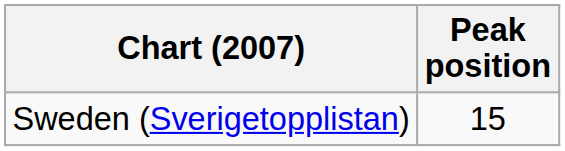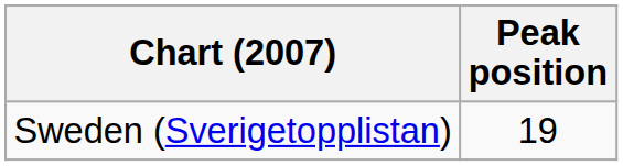 <table class="wikitable">
 <tr>
 <th>Chart (2007)</th>
 <th>Peak<br>position</th>
 </tr>
 <tr>
 <td>Sweden (<a href='#'>Sverigetopplistan</a>)</td>
-<td align="center">15</td>
+<td align="center">19</td>
 </tr>
 </table>
